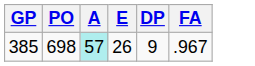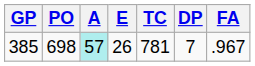 <table class="wikitable">
 <tr>
 <th><a href='#'>GP</a></th>
 <th><a href='#'>PO</a></th>
 <th><a href='#'>A</a></th>
 <th><a href='#'>E</a></th>
+<th><a href='#'>TC</a></th>
 <th><a href='#'>DP</a></th>
 <th><a href='#'>FA</a></th>
 </tr>
 <tr align=center>
 <td>385</td>
 <td>698</td>
 <td style="background: paleturquoise;">57</td>
 <td>26</td>
-<td>9</td>
+<td>781</td>
+<td>7</td>
 <td>.967</td>
 </tr>
 </table>
